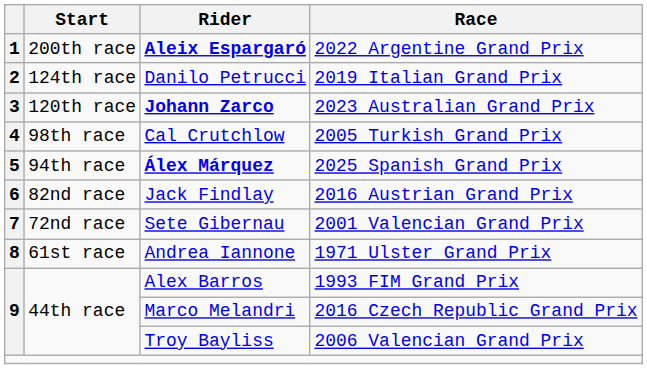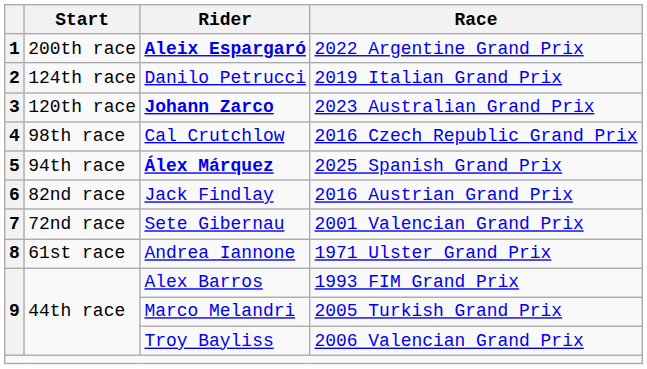 <table class="wikitable">
 <tr>
 <th></th>
 <th>Start</th>
 <th>Rider</th>
 <th>Race</th>
 </tr>
 <tr>
 <th>1</th>
 <td>200th race</td>
 <td> <strong><a href='#'>Aleix Espargaró</a></strong></td>
 <td><a href='#'>2022 Argentine Grand Prix</a></td>
 </tr>
 <tr>
 <th>2</th>
 <td>124th race</td>
 <td> <a href='#'>Danilo Petrucci</a></td>
 <td><a href='#'>2019 Italian Grand Prix</a></td>
 </tr>
 <tr>
 <th>3</th>
 <td>120th race</td>
 <td> <strong><a href='#'>Johann Zarco</a></strong></td>
 <td><a href='#'>2023 Australian Grand Prix</a></td>
 </tr>
 <tr>
 <th>4</th>
 <td>98th race</td>
 <td> <a href='#'>Cal Crutchlow</a></td>
-<td><a href='#'>2005 Turkish Grand Prix</a></td>
+<td><a href='#'>2016 Czech Republic Grand Prix</a></td>
 </tr>
 <tr>
 <th>5</th>
 <td>94th race</td>
 <td> <strong><a href='#'>Álex Márquez</a></strong></td>
 <td><a href='#'>2025 Spanish Grand Prix</a></td>
 </tr>
 <tr>
 <th>6</th>
 <td>82nd race</td>
 <td> <a href='#'>Jack Findlay</a></td>
 <td><a href='#'>2016 Austrian Grand Prix</a></td>
 </tr>
 <tr>
 <th>7</th>
 <td>72nd race</td>
 <td> <a href='#'>Sete Gibernau</a></td>
 <td><a href='#'>2001 Valencian Grand Prix</a></td>
 </tr>
 <tr>
 <th>8</th>
 <td>61st race</td>
 <td> <a href='#'>Andrea Iannone</a></td>
 <td><a href='#'>1971 Ulster Grand Prix</a></td>
 </tr>
 <tr>
 <th rowspan=3>9</th>
 <td rowspan=3>44th race</td>
 <td> <a href='#'>Alex Barros</a></td>
 <td><a href='#'>1993 FIM Grand Prix</a></td>
 </tr>
 <tr>
 <td> <a href='#'>Marco Melandri</a></td>
-<td><a href='#'>2016 Czech Republic Grand Prix</a></td>
+<td><a href='#'>2005 Turkish Grand Prix</a></td>
 </tr>
 <tr>
 <td> <a href='#'>Troy Bayliss</a></td>
 <td><a href='#'>2006 Valencian Grand Prix</a></td>
 </tr>
 <tr>
 <td colspan=4></td>
 </tr>
 </table>
